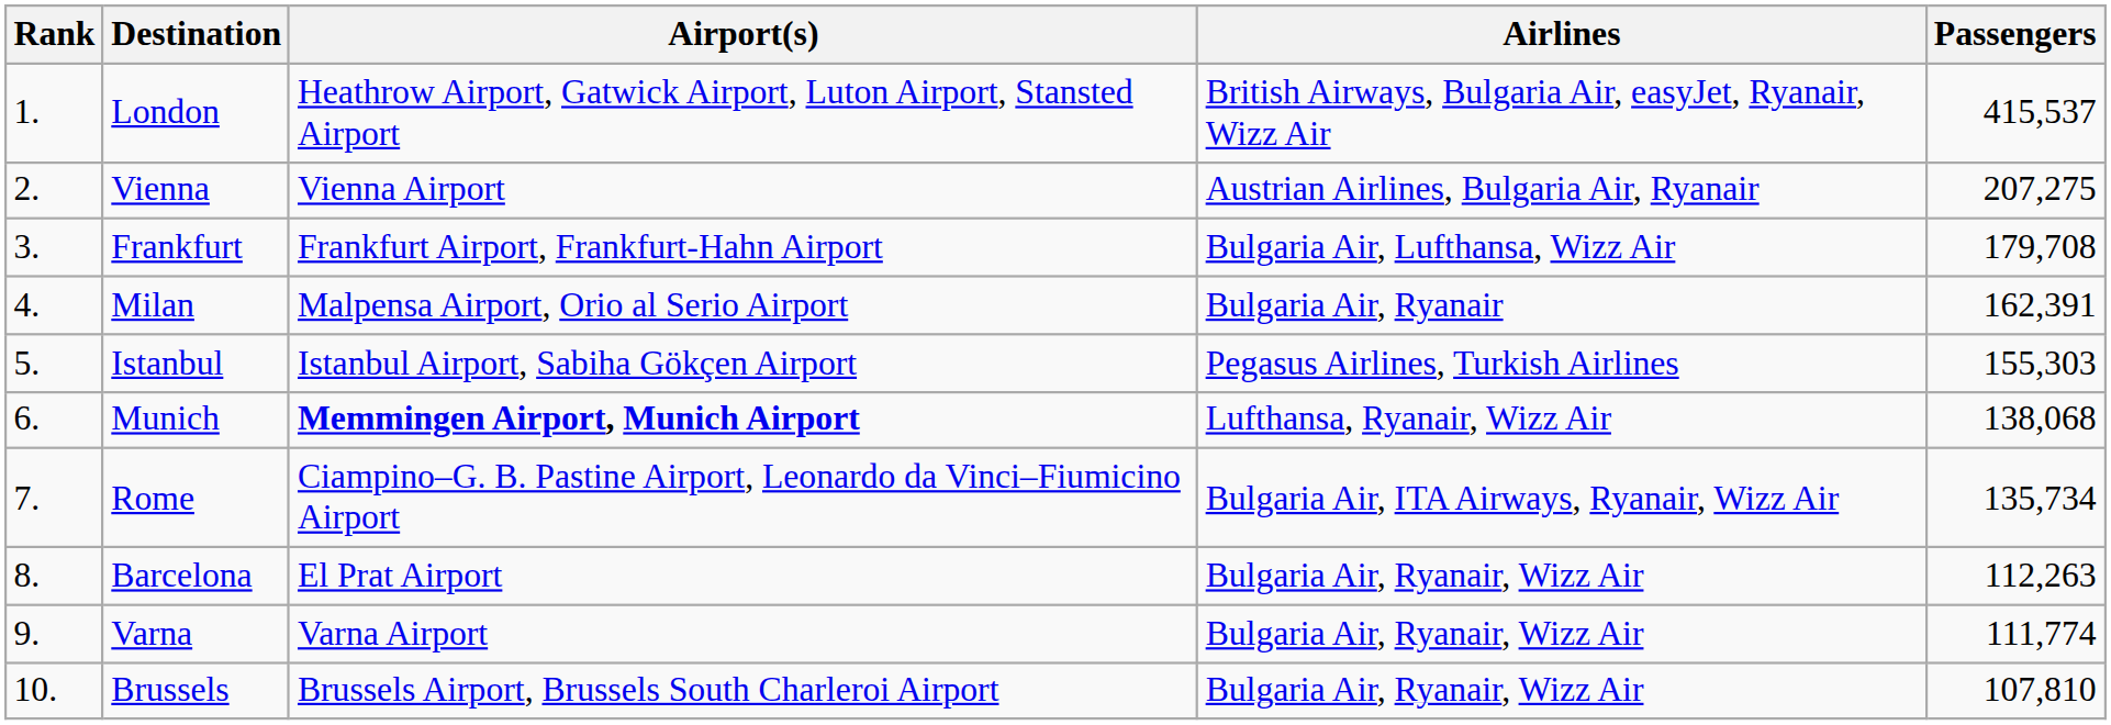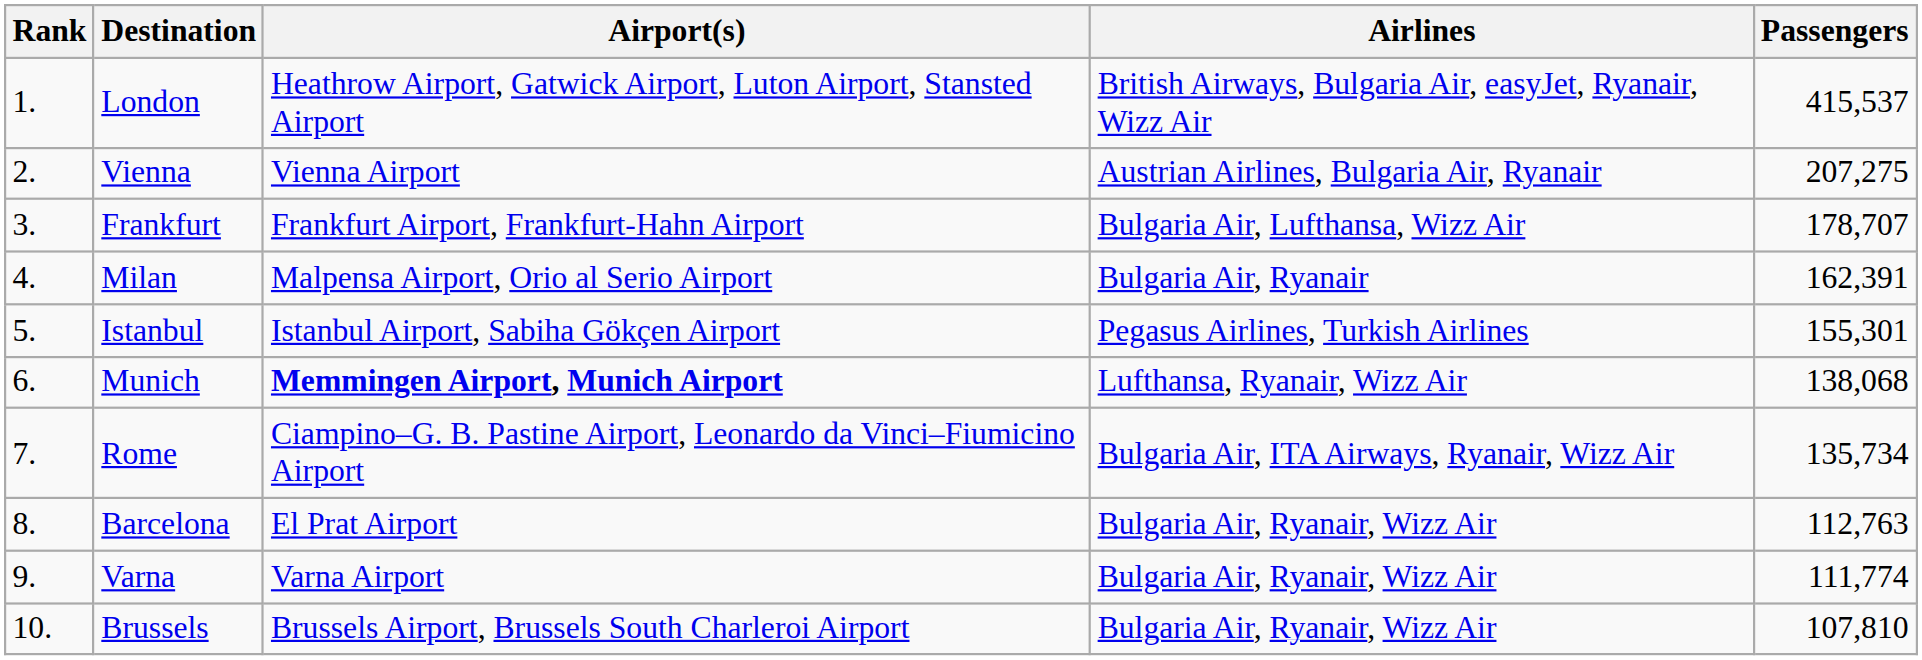 <table class="wikitable sortable" style="font-size: 90%" width= align=>
 <tr>
 <th>Rank</th>
 <th>Destination</th>
 <th>Airport(s)</th>
 <th>Airlines</th>
 <th>Passengers</th>
 </tr>
 <tr>
 <td>1.</td>
 <td> <a href='#'>London</a></td>
 <td><a href='#'>Heathrow Airport</a>, <a href='#'>Gatwick Airport</a>, <a href='#'>Luton Airport</a>, <a href='#'>Stansted Airport</a></td>
 <td><a href='#'>British Airways</a>, <a href='#'>Bulgaria Air</a>, <a href='#'>easyJet</a>, <a href='#'>Ryanair</a>, <a href='#'>Wizz Air</a></td>
 <td style=text-align:right>415,537</td>
 </tr>
 <tr>
 <td>2.</td>
 <td> <a href='#'>Vienna</a></td>
 <td><a href='#'>Vienna Airport</a></td>
 <td><a href='#'>Austrian Airlines</a>, <a href='#'>Bulgaria Air</a>, <a href='#'>Ryanair</a></td>
 <td style=text-align:right>207,275</td>
 </tr>
 <tr>
 <td>3.</td>
 <td> <a href='#'>Frankfurt</a></td>
 <td><a href='#'>Frankfurt Airport</a>, <a href='#'>Frankfurt-Hahn Airport</a></td>
 <td><a href='#'>Bulgaria Air</a>, <a href='#'>Lufthansa</a>, <a href='#'>Wizz Air</a></td>
-<td style=text-align:right>179,708</td>
+<td style=text-align:right>178,707</td>
 </tr>
 <tr>
 <td>4.</td>
 <td> <a href='#'>Milan</a></td>
 <td><a href='#'>Malpensa Airport</a>, <a href='#'>Orio al Serio Airport</a></td>
 <td><a href='#'>Bulgaria Air</a>, <a href='#'>Ryanair</a></td>
 <td style=text-align:right>162,391</td>
 </tr>
 <tr>
 <td>5.</td>
 <td> <a href='#'>Istanbul</a></td>
 <td><a href='#'>Istanbul Airport</a>, <a href='#'>Sabiha Gökçen Airport</a></td>
 <td><a href='#'>Pegasus Airlines</a>, <a href='#'>Turkish Airlines</a></td>
-<td style=text-align:right>155,303</td>
+<td style=text-align:right>155,301</td>
 </tr>
 <tr>
 <td>6.</td>
 <td> <a href='#'>Munich</a></td>
 <td><strong><a href='#'>Memmingen Airport</a>, <a href='#'>Munich Airport</a></strong></td>
 <td><a href='#'>Lufthansa</a>, <a href='#'>Ryanair</a>, <a href='#'>Wizz Air</a></td>
 <td style=text-align:right>138,068</td>
 </tr>
 <tr>
 <td>7.</td>
 <td> <a href='#'>Rome</a></td>
 <td><a href='#'>Ciampino–G. B. Pastine Airport</a>, <a href='#'>Leonardo da Vinci–Fiumicino Airport</a></td>
 <td><a href='#'>Bulgaria Air</a>, <a href='#'>ITA Airways</a>, <a href='#'>Ryanair</a>, <a href='#'>Wizz Air</a></td>
 <td style=text-align:right>135,734</td>
 </tr>
 <tr>
 <td>8.</td>
 <td> <a href='#'>Barcelona</a></td>
 <td><a href='#'>El Prat Airport</a></td>
 <td><a href='#'>Bulgaria Air</a>, <a href='#'>Ryanair</a>, <a href='#'>Wizz Air</a></td>
-<td style=text-align:right>112,263</td>
+<td style=text-align:right>112,763</td>
 </tr>
 <tr>
 <td>9.</td>
 <td> <a href='#'>Varna</a></td>
 <td><a href='#'>Varna Airport</a></td>
 <td><a href='#'>Bulgaria Air</a>, <a href='#'>Ryanair</a>, <a href='#'>Wizz Air</a></td>
 <td style=text-align:right>111,774</td>
 </tr>
 <tr>
 <td>10.</td>
 <td> <a href='#'>Brussels</a></td>
 <td><a href='#'>Brussels Airport</a>, <a href='#'>Brussels South Charleroi Airport</a></td>
 <td><a href='#'>Bulgaria Air</a>, <a href='#'>Ryanair</a>, <a href='#'>Wizz Air</a></td>
 <td style=text-align:right>107,810</td>
 </tr>
 </table>
